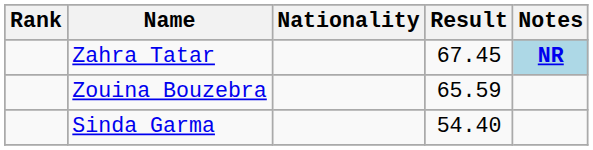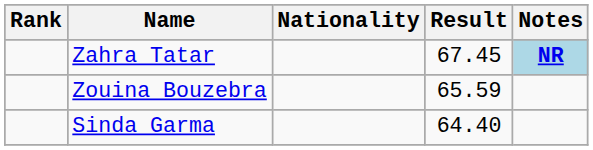 <table class="wikitable sortable" style="text-align:center;font-size:95%">
 <tr>
 <th>Rank</th>
 <th>Name</th>
 <th>Nationality</th>
 <th>Result</th>
 <th>Notes</th>
 </tr>
 <tr>
 <td></td>
 <td align=left><a href='#'>Zahra Tatar</a></td>
 <td align=left></td>
 <td>67.45</td>
 <td style="background: lightblue;"><strong><a href='#'>NR</a></strong></td>
 </tr>
 <tr>
 <td></td>
 <td align=left><a href='#'>Zouina Bouzebra</a></td>
 <td align=left></td>
 <td>65.59</td>
 <td></td>
 </tr>
 <tr>
 <td></td>
 <td align=left><a href='#'>Sinda Garma</a></td>
 <td align=left></td>
-<td>54.40</td>
+<td>64.40</td>
 <td></td>
 </tr>
 </table>
